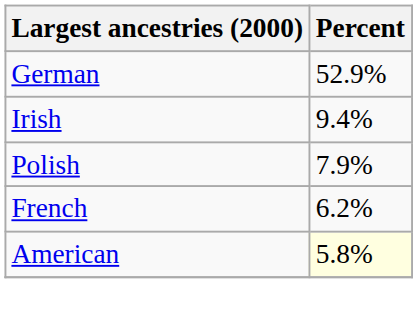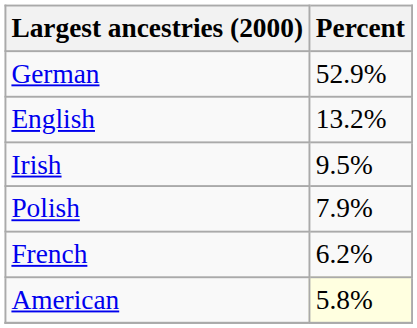 <table class="wikitable sortable collapsible" style="font-size: 90%;" align=right>
 <tr>
 <th>Largest ancestries (2000)</th>
 <th>Percent</th>
 </tr>
 <tr>
 <td><a href='#'>German</a></td>
 <td>52.9%</td>
 </tr>
 <tr>
+<td><a href='#'>English</a></td>
+<td>13.2%</td>
+</tr>
+<tr>
 <td><a href='#'>Irish</a></td>
-<td>9.4%</td>
+<td>9.5%</td>
 </tr>
 <tr>
 <td><a href='#'>Polish</a></td>
 <td>7.9%</td>
 </tr>
 <tr>
 <td><a href='#'>French</a></td>
 <td>6.2%</td>
 </tr>
 <tr>
 <td><a href='#'>American</a></td>
 <td style="background: lightyellow;">5.8%</td>
 </tr>
 <tr>
 </tr>
 </table>
